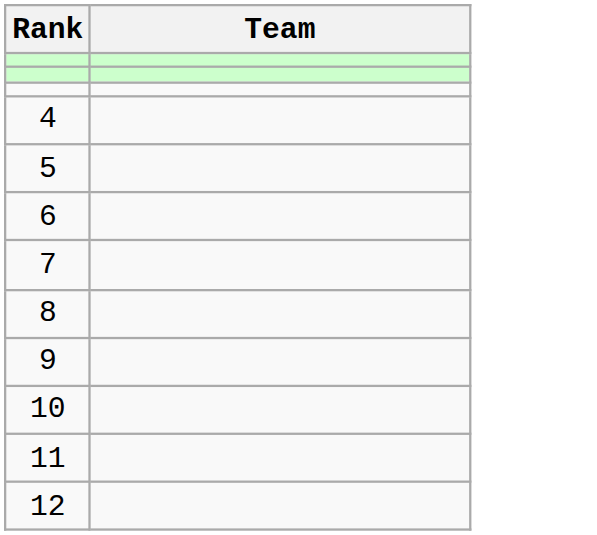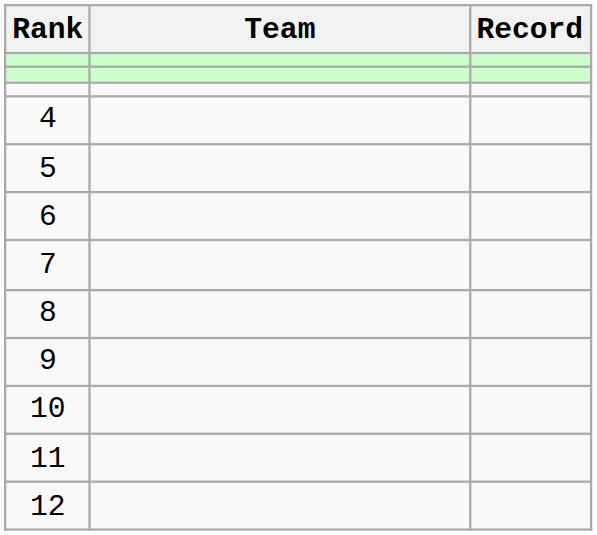 <table class="wikitable" style="text-align:center">
 <tr>
 <th>Rank</th>
 <th width=160px>Team</th>
+<th>Record</th>
 </tr>
 <tr bgcolor=#ccffcc>
 <td></td>
 <td align=left></td>
+<td></td>
 </tr>
 <tr bgcolor=#ccffcc>
 <td></td>
 <td align=left></td>
+<td></td>
 </tr>
 <tr>
 <td></td>
 <td align=left></td>
+<td></td>
 </tr>
 <tr>
 <td>4</td>
 <td align=left></td>
+<td></td>
 </tr>
 <tr>
 <td>5</td>
 <td align=left></td>
+<td></td>
 </tr>
 <tr>
 <td>6</td>
 <td align=left></td>
+<td></td>
 </tr>
 <tr>
 <td>7</td>
 <td align=left></td>
+<td></td>
 </tr>
 <tr>
 <td>8</td>
 <td align=left></td>
+<td></td>
 </tr>
 <tr>
 <td>9</td>
 <td align=left></td>
+<td></td>
 </tr>
 <tr>
 <td>10</td>
 <td align=left></td>
+<td></td>
 </tr>
 <tr>
 <td>11</td>
 <td align=left></td>
+<td></td>
 </tr>
 <tr>
 <td>12</td>
 <td align=left></td>
+<td></td>
 </tr>
 </table>
